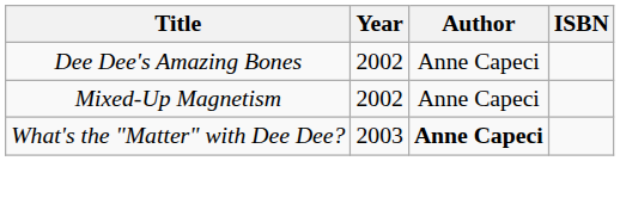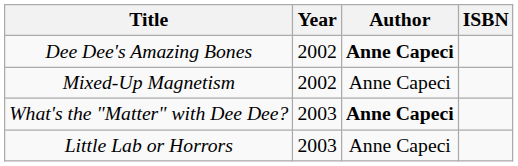 <table class="wikitable sortable" style="text-align: center">
 <tr>
 <th>Title</th>
 <th>Year</th>
 <th>Author</th>
 <th>ISBN</th>
 </tr>
 <tr>
 <td><em>Dee Dee's Amazing Bones</em></td>
 <td>2002</td>
-<td>Anne Capeci</td>
+<td><strong>Anne Capeci</strong></td>
 <td></td>
 </tr>
 <tr>
 <td><em>Mixed-Up Magnetism</em></td>
 <td>2002</td>
 <td>Anne Capeci</td>
 <td></td>
 </tr>
 <tr>
 <td><em>What's the "Matter" with Dee Dee?</em></td>
 <td>2003</td>
 <td><strong>Anne Capeci</strong></td>
 <td></td>
 </tr>
+<tr>
+<td><em>Little Lab or Horrors</em></td>
+<td>2003</td>
+<td>Anne Capeci</td>
+<td></td>
+</tr>
 </table>
